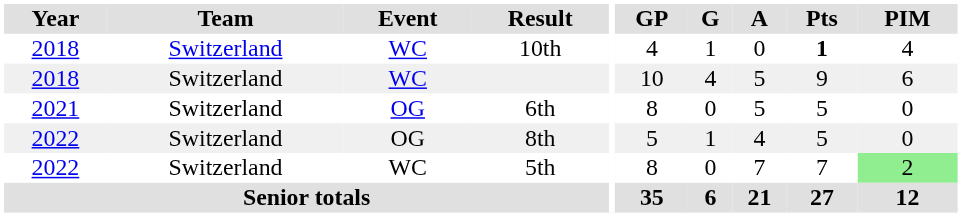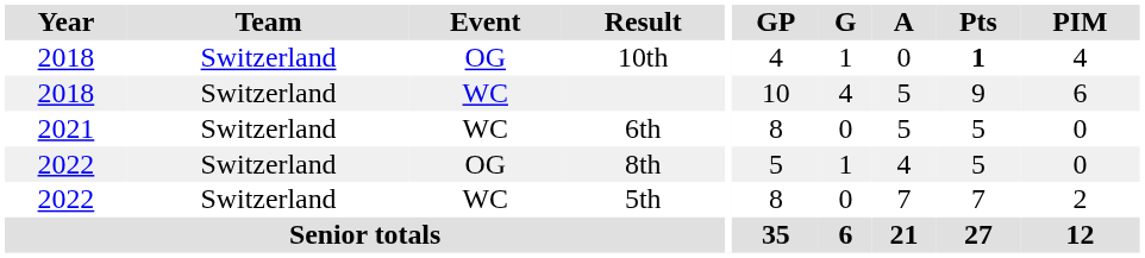 <table border="0" cellpadding="1" cellspacing="0" ID="Table3" style="text-align:center; width:40em">
 <tr ALIGN="center" bgcolor="#e0e0e0">
 <th>Year</th>
 <th>Team</th>
 <th>Event</th>
 <th>Result</th>
 <th rowspan="99" bgcolor="#ffffff"></th>
 <th>GP</th>
 <th>G</th>
 <th>A</th>
 <th>Pts</th>
 <th>PIM</th>
 </tr>
 <tr>
 <td><a href='#'>2018</a></td>
 <td><a href='#'>Switzerland</a></td>
-<td><a href='#'>WC</a></td>
+<td><a href='#'>OG</a></td>
 <td>10th</td>
 <td>4</td>
 <td>1</td>
 <td>0</td>
 <td><strong>1</strong></td>
 <td>4</td>
 </tr>
 <tr bgcolor="f0f0f0">
 <td><a href='#'>2018</a></td>
 <td>Switzerland</td>
 <td><a href='#'>WC</a></td>
 <td></td>
 <td>10</td>
 <td>4</td>
 <td>5</td>
 <td>9</td>
 <td>6</td>
 </tr>
 <tr>
 <td><a href='#'>2021</a></td>
 <td>Switzerland</td>
-<td><a href='#'>OG</a></td>
+<td>WC</td>
 <td>6th</td>
 <td>8</td>
 <td>0</td>
 <td>5</td>
 <td>5</td>
 <td>0</td>
 </tr>
 <tr bgcolor="#f0f0f0">
 <td><a href='#'>2022</a></td>
 <td>Switzerland</td>
 <td>OG</td>
 <td>8th</td>
 <td>5</td>
 <td>1</td>
 <td>4</td>
 <td>5</td>
 <td>0</td>
 </tr>
 <tr>
 <td><a href='#'>2022</a></td>
 <td>Switzerland</td>
 <td>WC</td>
 <td>5th</td>
 <td>8</td>
 <td>0</td>
 <td>7</td>
 <td>7</td>
-<td style="background: lightgreen;">2</td>
+<td>2</td>
 </tr>
 <tr bgcolor="#e0e0e0">
 <th colspan="4">Senior totals</th>
 <th>35</th>
 <th>6</th>
 <th>21</th>
 <th>27</th>
 <th>12</th>
 </tr>
 </table>
